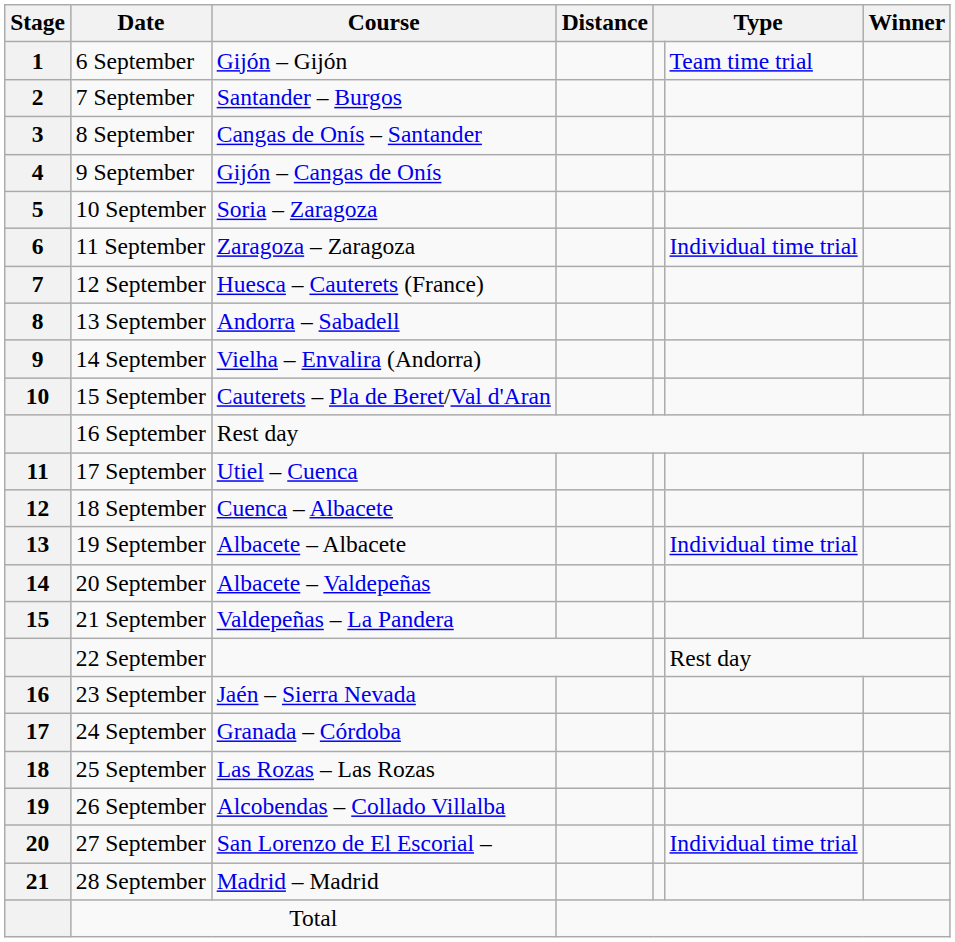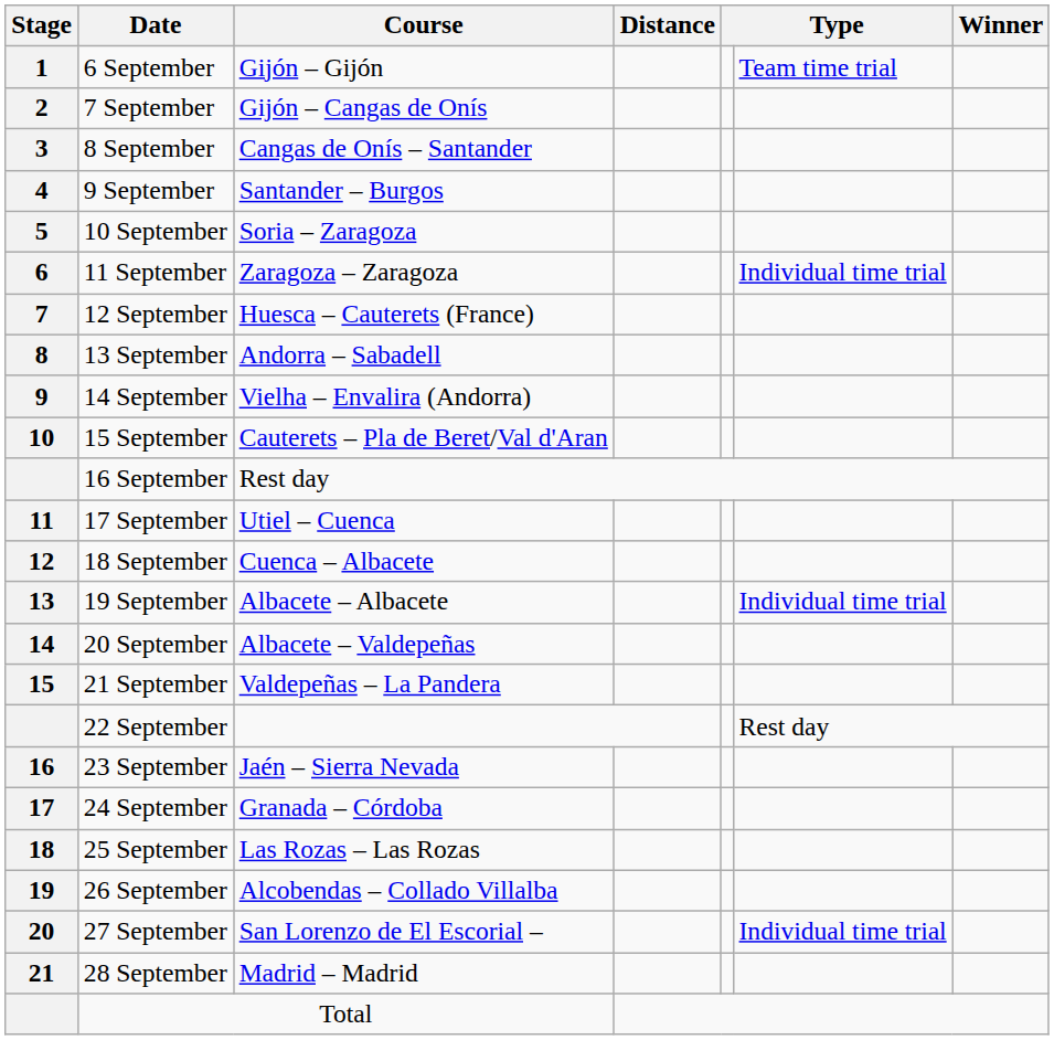 <table class="wikitable">
 <tr>
 <th scope="col">Stage</th>
 <th scope="col">Date</th>
 <th scope="col">Course</th>
 <th scope="col">Distance</th>
 <th scope="col" colspan="2">Type</th>
 <th scope="col">Winner</th>
 </tr>
 <tr>
 <th scope="row">1</th>
 <td>6 September</td>
 <td><a href='#'>Gijón</a> – Gijón</td>
 <td style="text-align:center;"></td>
 <td></td>
 <td><a href='#'>Team time trial</a></td>
 <td></td>
 </tr>
 <tr>
 <th scope="row">2</th>
 <td>7 September</td>
-<td><a href='#'>Santander</a> – <a href='#'>Burgos</a></td>
+<td><a href='#'>Gijón</a> – <a href='#'>Cangas de Onís</a></td>
 <td style="text-align:center;"></td>
 <td></td>
 <td></td>
 <td></td>
 </tr>
 <tr>
 <th scope="row">3</th>
 <td>8 September</td>
 <td><a href='#'>Cangas de Onís</a> – <a href='#'>Santander</a></td>
 <td style="text-align:center;"></td>
 <td></td>
 <td></td>
 <td></td>
 </tr>
 <tr>
 <th scope="row">4</th>
 <td>9 September</td>
-<td><a href='#'>Gijón</a> – <a href='#'>Cangas de Onís</a></td>
+<td><a href='#'>Santander</a> – <a href='#'>Burgos</a></td>
 <td style="text-align:center;"></td>
 <td></td>
 <td></td>
 <td></td>
 </tr>
 <tr>
 <th scope="row">5</th>
 <td>10 September</td>
 <td><a href='#'>Soria</a> – <a href='#'>Zaragoza</a></td>
 <td style="text-align:center;"></td>
 <td></td>
 <td></td>
 <td></td>
 </tr>
 <tr>
 <th scope="row">6</th>
 <td>11 September</td>
 <td><a href='#'>Zaragoza</a> – Zaragoza</td>
 <td style="text-align:center;"></td>
 <td></td>
 <td><a href='#'>Individual time trial</a></td>
 <td></td>
 </tr>
 <tr>
 <th scope="row">7</th>
 <td>12 September</td>
 <td><a href='#'>Huesca</a> – <a href='#'>Cauterets</a> (France)</td>
 <td style="text-align:center;"></td>
 <td></td>
 <td></td>
 <td></td>
 </tr>
 <tr>
 <th scope="row">8</th>
 <td>13 September</td>
 <td><a href='#'>Andorra</a> – <a href='#'>Sabadell</a></td>
 <td style="text-align:center;"></td>
 <td></td>
 <td></td>
 <td></td>
 </tr>
 <tr>
 <th scope="row">9</th>
 <td>14 September</td>
 <td><a href='#'>Vielha</a> – <a href='#'>Envalira</a> (Andorra)</td>
 <td style="text-align:center;"></td>
 <td></td>
 <td></td>
 <td></td>
 </tr>
 <tr>
 <th scope="row">10</th>
 <td>15 September</td>
 <td><a href='#'>Cauterets</a> – <a href='#'>Pla de Beret</a>/<a href='#'>Val d'Aran</a></td>
 <td style="text-align:center;"></td>
 <td></td>
 <td></td>
 <td></td>
 </tr>
 <tr>
 <th scope="row"></th>
 <td style="text-align:center;">16 September</td>
 <td colspan="5">Rest day</td>
 </tr>
 <tr>
 <th scope="row">11</th>
 <td>17 September</td>
 <td><a href='#'>Utiel</a> – <a href='#'>Cuenca</a></td>
 <td style="text-align:center;"></td>
 <td></td>
 <td></td>
 <td></td>
 </tr>
 <tr>
 <th scope="row">12</th>
 <td>18 September</td>
 <td><a href='#'>Cuenca</a> – <a href='#'>Albacete</a></td>
 <td style="text-align:center;"></td>
 <td></td>
 <td></td>
 <td></td>
 </tr>
 <tr>
 <th scope="row">13</th>
 <td>19 September</td>
 <td><a href='#'>Albacete</a> – Albacete</td>
 <td style="text-align:center;"></td>
 <td></td>
 <td><a href='#'>Individual time trial</a></td>
 <td></td>
 </tr>
 <tr>
 <th scope="row">14</th>
 <td>20 September</td>
 <td><a href='#'>Albacete</a> – <a href='#'>Valdepeñas</a></td>
 <td style="text-align:center;"></td>
 <td></td>
 <td></td>
 <td></td>
 </tr>
 <tr>
 <th scope="row">15</th>
 <td>21 September</td>
 <td><a href='#'>Valdepeñas</a> – <a href='#'>La Pandera</a></td>
 <td style="text-align:center;"></td>
 <td></td>
 <td></td>
 <td></td>
 </tr>
 <tr>
 <th scope="row"></th>
 <td style="text-align:center;">22 September</td>
 <td colspan="2"></td>
 <td></td>
 <td colspan="5">Rest day</td>
 </tr>
 <tr>
 <th scope="row">16</th>
 <td>23 September</td>
 <td><a href='#'>Jaén</a> – <a href='#'>Sierra Nevada</a></td>
 <td style="text-align:center;"></td>
 <td></td>
 <td></td>
 <td></td>
 </tr>
 <tr>
 <th scope="row">17</th>
 <td>24 September</td>
 <td><a href='#'>Granada</a> – <a href='#'>Córdoba</a></td>
 <td style="text-align:center;"></td>
 <td></td>
 <td></td>
 <td></td>
 </tr>
 <tr>
 <th scope="row">18</th>
 <td>25 September</td>
 <td><a href='#'>Las Rozas</a> – Las Rozas</td>
 <td style="text-align:center;"></td>
 <td></td>
 <td></td>
 <td></td>
 </tr>
 <tr>
 <th scope="row">19</th>
 <td>26 September</td>
 <td><a href='#'>Alcobendas</a> – <a href='#'>Collado Villalba</a></td>
 <td style="text-align:center;"></td>
 <td></td>
 <td></td>
 <td></td>
 </tr>
 <tr>
 <th scope="row">20</th>
 <td>27 September</td>
 <td><a href='#'>San Lorenzo de El Escorial</a> – </td>
 <td style="text-align:center;"></td>
 <td></td>
 <td><a href='#'>Individual time trial</a></td>
 <td></td>
 </tr>
 <tr>
 <th scope="row">21</th>
 <td>28 September</td>
 <td><a href='#'>Madrid</a> – Madrid</td>
 <td style="text-align:center;"></td>
 <td></td>
 <td></td>
 <td></td>
 </tr>
 <tr>
 <th scope="row"></th>
 <td colspan="2" style="text-align:center">Total</td>
 <td colspan="6" style="text-align:center"></td>
 </tr>
 </table>
